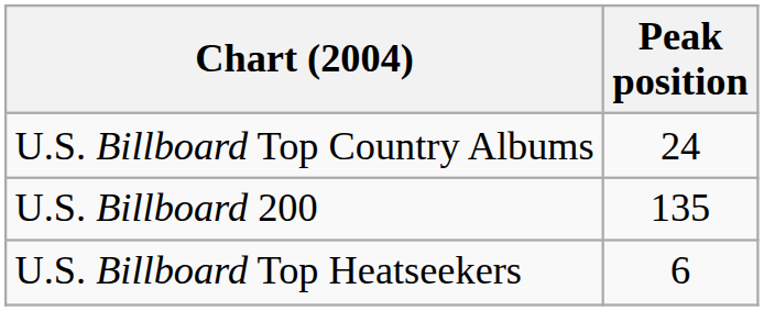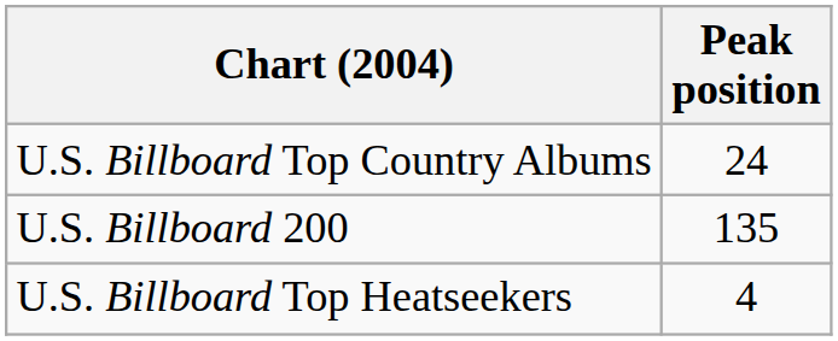 <table class="wikitable sortable">
 <tr>
 <th>Chart (2004)</th>
 <th>Peak<br>position</th>
 </tr>
 <tr>
 <td>U.S. <em>Billboard</em> Top Country Albums</td>
 <td align="center">24</td>
 </tr>
 <tr>
 <td>U.S. <em>Billboard</em> 200</td>
 <td align="center">135</td>
 </tr>
 <tr>
 <td>U.S. <em>Billboard</em> Top Heatseekers</td>
-<td align="center">6</td>
+<td align="center">4</td>
 </tr>
 </table>
